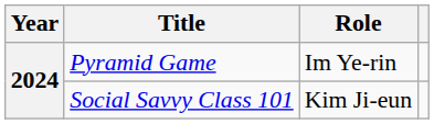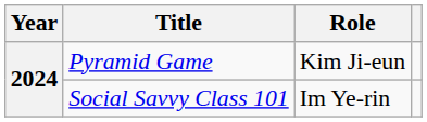 <table class="wikitable plainrowheaders sortable">
 <tr>
 <th scope="col">Year</th>
 <th scope="col">Title</th>
 <th scope="col">Role</th>
 <th scope="col" class="unsortable"></th>
 </tr>
 <tr>
 <th scope="row" rowspan="2">2024</th>
 <td><em><a href='#'>Pyramid Game</a></em></td>
-<td>Im Ye-rin</td>
+<td>Kim Ji-eun</td>
 <td style="text-align:center"></td>
 </tr>
 <tr>
 <td><em><a href='#'>Social Savvy Class 101</a></em></td>
-<td>Kim Ji-eun</td>
+<td>Im Ye-rin</td>
 <td style="text-align:center"></td>
 </tr>
 </table>
